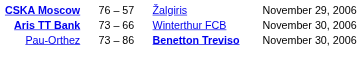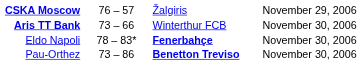 <table style="text-align:center">
 <tr>
 <th width=160></th>
 <th width=100></th>
 <th width=160></th>
 <th width=200></th>
 </tr>
 <tr>
 <td align=right><strong><a href='#'>CSKA Moscow</a></strong> </td>
 <td>76 – 57</td>
 <td align=left> <a href='#'>Žalgiris</a></td>
 <td align=left>November 29, 2006</td>
 </tr>
 <tr>
 <td align=right><strong><a href='#'>Aris TT Bank</a></strong> </td>
 <td>73 – 66</td>
 <td align=left> <a href='#'>Winterthur FCB</a></td>
 <td align=left>November 30, 2006</td>
 </tr>
 <tr>
+<td align=right><a href='#'>Eldo Napoli</a> </td>
+<td>78 – 83*</td>
+<td align=left> <strong><a href='#'>Fenerbahçe</a></strong></td>
+<td align=left>November 30, 2006</td>
+</tr>
+<tr>
 <td align=right><a href='#'>Pau-Orthez</a> </td>
 <td>73 – 86</td>
 <td align=left> <strong><a href='#'>Benetton Treviso</a></strong></td>
 <td align=left>November 30, 2006</td>
 </tr>
 </table>
